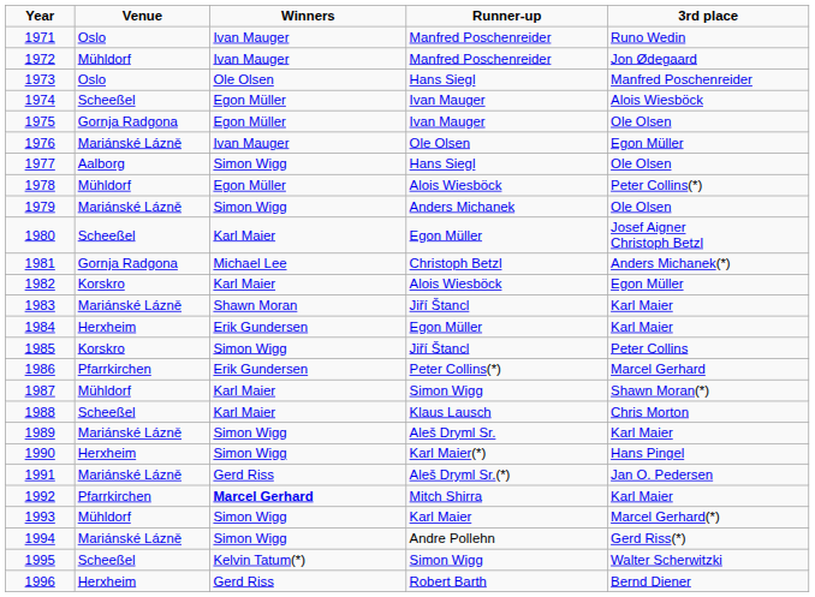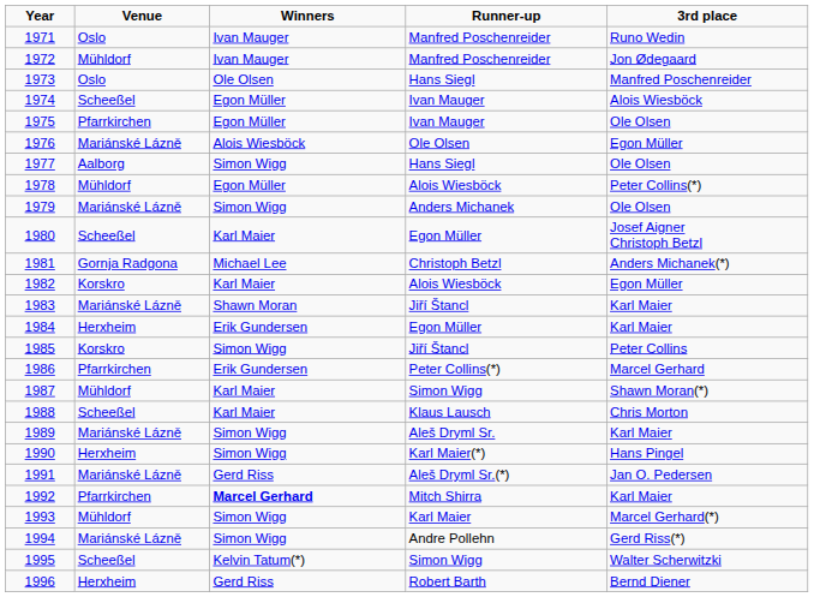 <table class="wikitable" style="font-size: 92%">
 <tr align=center>
 <td width=80px  ><strong>Year</strong></td>
 <td width=160px ><strong>Venue</strong></td>
 <td width=250px ><strong>Winners</strong></td>
 <td width=250px ><strong>Runner-up</strong></td>
 <td width=250px ><strong>3rd place</strong></td>
 </tr>
 <tr>
 <td align=center><a href='#'>1971</a></td>
 <td> <a href='#'>Oslo</a></td>
 <td> <a href='#'>Ivan Mauger</a></td>
 <td> <a href='#'>Manfred Poschenreider</a></td>
 <td> <a href='#'>Runo Wedin</a></td>
 </tr>
 <tr>
 <td align=center><a href='#'>1972</a></td>
 <td> <a href='#'>Mühldorf</a></td>
 <td> <a href='#'>Ivan Mauger</a></td>
 <td> <a href='#'>Manfred Poschenreider</a></td>
 <td> <a href='#'>Jon Ødegaard</a></td>
 </tr>
 <tr>
 <td align=center><a href='#'>1973</a></td>
 <td> <a href='#'>Oslo</a></td>
 <td> <a href='#'>Ole Olsen</a></td>
 <td> <a href='#'>Hans Siegl</a></td>
 <td> <a href='#'>Manfred Poschenreider</a></td>
 </tr>
 <tr>
 <td align=center><a href='#'>1974</a></td>
 <td> <a href='#'>Scheeßel</a></td>
 <td> <a href='#'>Egon Müller</a></td>
 <td> <a href='#'>Ivan Mauger</a></td>
 <td> <a href='#'>Alois Wiesböck</a></td>
 </tr>
 <tr>
 <td align=center><a href='#'>1975</a></td>
-<td> <a href='#'>Gornja Radgona</a></td>
+<td> <a href='#'>Pfarrkirchen</a></td>
 <td> <a href='#'>Egon Müller</a></td>
 <td> <a href='#'>Ivan Mauger</a></td>
 <td> <a href='#'>Ole Olsen</a></td>
 </tr>
 <tr>
 <td align=center><a href='#'>1976</a></td>
 <td> <a href='#'>Mariánské Lázně</a></td>
-<td> <a href='#'>Ivan Mauger</a></td>
+<td> <a href='#'>Alois Wiesböck</a></td>
 <td> <a href='#'>Ole Olsen</a></td>
 <td> <a href='#'>Egon Müller</a></td>
 </tr>
 <tr>
 <td align=center><a href='#'>1977</a></td>
 <td> <a href='#'>Aalborg</a></td>
 <td> <a href='#'>Simon Wigg</a></td>
 <td> <a href='#'>Hans Siegl</a></td>
 <td> <a href='#'>Ole Olsen</a></td>
 </tr>
 <tr>
 <td align=center><a href='#'>1978</a></td>
 <td> <a href='#'>Mühldorf</a></td>
 <td> <a href='#'>Egon Müller</a></td>
 <td> <a href='#'>Alois Wiesböck</a></td>
 <td> <a href='#'>Peter Collins</a>(*)</td>
 </tr>
 <tr>
 <td align=center><a href='#'>1979</a></td>
 <td> <a href='#'>Mariánské Lázně</a></td>
 <td> <a href='#'>Simon Wigg</a></td>
 <td> <a href='#'>Anders Michanek</a></td>
 <td> <a href='#'>Ole Olsen</a></td>
 </tr>
 <tr>
 <td align=center><a href='#'>1980</a></td>
 <td> <a href='#'>Scheeßel</a></td>
 <td> <a href='#'>Karl Maier</a></td>
 <td> <a href='#'>Egon Müller</a></td>
 <td> <a href='#'>Josef Aigner</a><br> <a href='#'>Christoph Betzl</a></td>
 </tr>
 <tr>
 <td align=center><a href='#'>1981</a></td>
 <td> <a href='#'>Gornja Radgona</a></td>
 <td> <a href='#'>Michael Lee</a></td>
 <td> <a href='#'>Christoph Betzl</a></td>
 <td> <a href='#'>Anders Michanek</a>(*)</td>
 </tr>
 <tr>
 <td align=center><a href='#'>1982</a></td>
 <td> <a href='#'>Korskro</a></td>
 <td> <a href='#'>Karl Maier</a></td>
 <td> <a href='#'>Alois Wiesböck</a></td>
 <td> <a href='#'>Egon Müller</a></td>
 </tr>
 <tr>
 <td align=center><a href='#'>1983</a></td>
 <td> <a href='#'>Mariánské Lázně</a></td>
 <td> <a href='#'>Shawn Moran</a></td>
 <td> <a href='#'>Jiří Štancl</a></td>
 <td> <a href='#'>Karl Maier</a></td>
 </tr>
 <tr>
 <td align=center><a href='#'>1984</a></td>
 <td> <a href='#'>Herxheim</a></td>
 <td> <a href='#'>Erik Gundersen</a></td>
 <td> <a href='#'>Egon Müller</a></td>
 <td> <a href='#'>Karl Maier</a></td>
 </tr>
 <tr>
 <td align=center><a href='#'>1985</a></td>
 <td> <a href='#'>Korskro</a></td>
 <td> <a href='#'>Simon Wigg</a></td>
 <td> <a href='#'>Jiří Štancl</a></td>
 <td> <a href='#'>Peter Collins</a></td>
 </tr>
 <tr>
 <td align=center><a href='#'>1986</a></td>
 <td> <a href='#'>Pfarrkirchen</a></td>
 <td> <a href='#'>Erik Gundersen</a></td>
 <td> <a href='#'>Peter Collins</a>(*)</td>
 <td> <a href='#'>Marcel Gerhard</a></td>
 </tr>
 <tr>
 <td align=center><a href='#'>1987</a></td>
 <td> <a href='#'>Mühldorf</a></td>
 <td> <a href='#'>Karl Maier</a></td>
 <td> <a href='#'>Simon Wigg</a></td>
 <td> <a href='#'>Shawn Moran</a>(*)</td>
 </tr>
 <tr>
 <td align=center><a href='#'>1988</a></td>
 <td> <a href='#'>Scheeßel</a></td>
 <td> <a href='#'>Karl Maier</a></td>
 <td> <a href='#'>Klaus Lausch</a></td>
 <td> <a href='#'>Chris Morton</a></td>
 </tr>
 <tr>
 <td align=center><a href='#'>1989</a></td>
 <td> <a href='#'>Mariánské Lázně</a></td>
 <td> <a href='#'>Simon Wigg</a></td>
 <td> <a href='#'>Aleš Dryml Sr.</a></td>
 <td> <a href='#'>Karl Maier</a></td>
 </tr>
 <tr>
 <td align=center><a href='#'>1990</a></td>
 <td> <a href='#'>Herxheim</a></td>
 <td> <a href='#'>Simon Wigg</a></td>
 <td> <a href='#'>Karl Maier</a>(*)</td>
 <td> <a href='#'>Hans Pingel</a></td>
 </tr>
 <tr>
 <td align=center><a href='#'>1991</a></td>
 <td> <a href='#'>Mariánské Lázně</a></td>
 <td> <a href='#'>Gerd Riss</a></td>
 <td> <a href='#'>Aleš Dryml Sr.</a>(*)</td>
 <td> <a href='#'>Jan O. Pedersen</a></td>
 </tr>
 <tr>
 <td align=center><a href='#'>1992</a></td>
 <td> <a href='#'>Pfarrkirchen</a></td>
 <td><strong> <a href='#'>Marcel Gerhard</a></strong></td>
 <td> <a href='#'>Mitch Shirra</a></td>
 <td> <a href='#'>Karl Maier</a></td>
 </tr>
 <tr>
 <td align=center><a href='#'>1993</a></td>
 <td> <a href='#'>Mühldorf</a></td>
 <td> <a href='#'>Simon Wigg</a></td>
 <td> <a href='#'>Karl Maier</a></td>
 <td> <a href='#'>Marcel Gerhard</a>(*)</td>
 </tr>
 <tr>
 <td align=center><a href='#'>1994</a></td>
 <td> <a href='#'>Mariánské Lázně</a></td>
 <td> <a href='#'>Simon Wigg</a></td>
 <td> Andre Pollehn</td>
 <td> <a href='#'>Gerd Riss</a>(*)</td>
 </tr>
 <tr>
 <td align=center><a href='#'>1995</a></td>
 <td> <a href='#'>Scheeßel</a></td>
 <td> <a href='#'>Kelvin Tatum</a>(*)</td>
 <td> <a href='#'>Simon Wigg</a></td>
 <td> <a href='#'>Walter Scherwitzki</a></td>
 </tr>
 <tr>
 <td align=center><a href='#'>1996</a></td>
 <td> <a href='#'>Herxheim</a></td>
 <td> <a href='#'>Gerd Riss</a></td>
 <td> <a href='#'>Robert Barth</a></td>
 <td> <a href='#'>Bernd Diener</a></td>
 </tr>
 </table>
